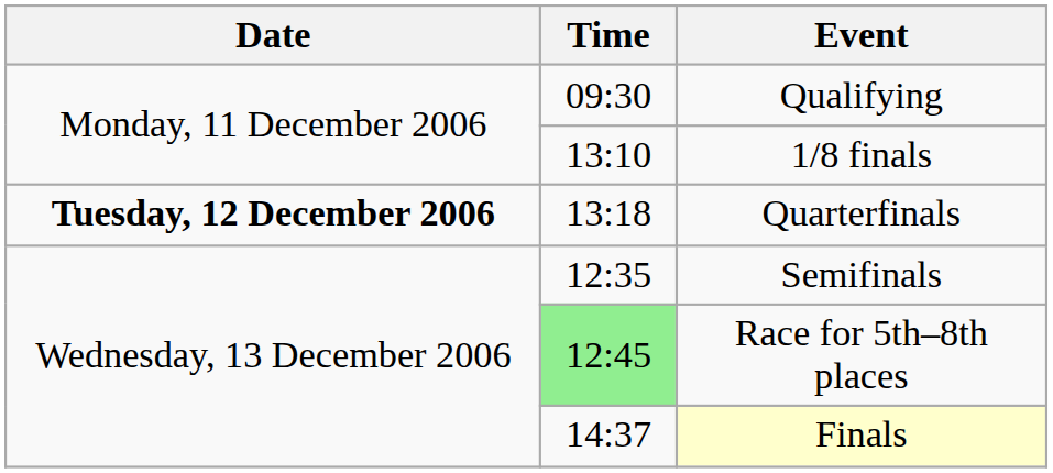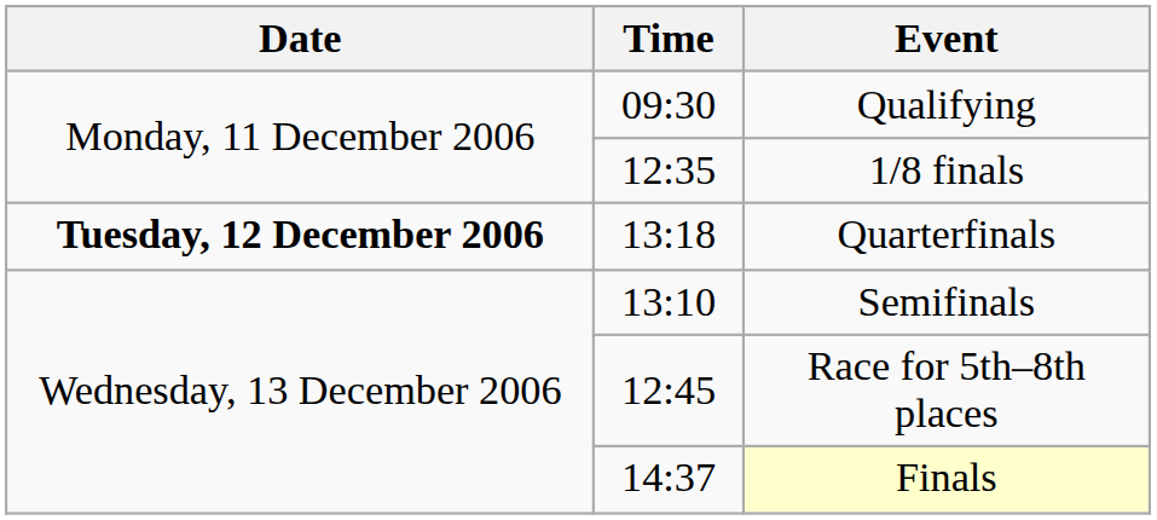 <table class = "wikitable" style="text-align:center;">
 <tr>
 <th width=220>Date</th>
 <th width=50>Time</th>
 <th width=150>Event</th>
 </tr>
 <tr>
 <td rowspan=2>Monday, 11 December 2006</td>
 <td>09:30</td>
 <td>Qualifying</td>
 </tr>
 <tr>
-<td>13:10</td>
+<td>12:35</td>
 <td>1/8 finals</td>
 </tr>
 <tr>
 <td><strong>Tuesday, 12 December 2006</strong></td>
 <td>13:18</td>
 <td>Quarterfinals</td>
 </tr>
 <tr>
 <td rowspan=3>Wednesday, 13 December 2006</td>
-<td>12:35</td>
+<td>13:10</td>
 <td>Semifinals</td>
 </tr>
 <tr>
-<td style="background: lightgreen;">12:45</td>
+<td>12:45</td>
 <td>Race for 5th–8th places</td>
 </tr>
 <tr>
 <td>14:37</td>
 <td bgcolor=ffffcc>Finals</td>
 </tr>
 </table>
